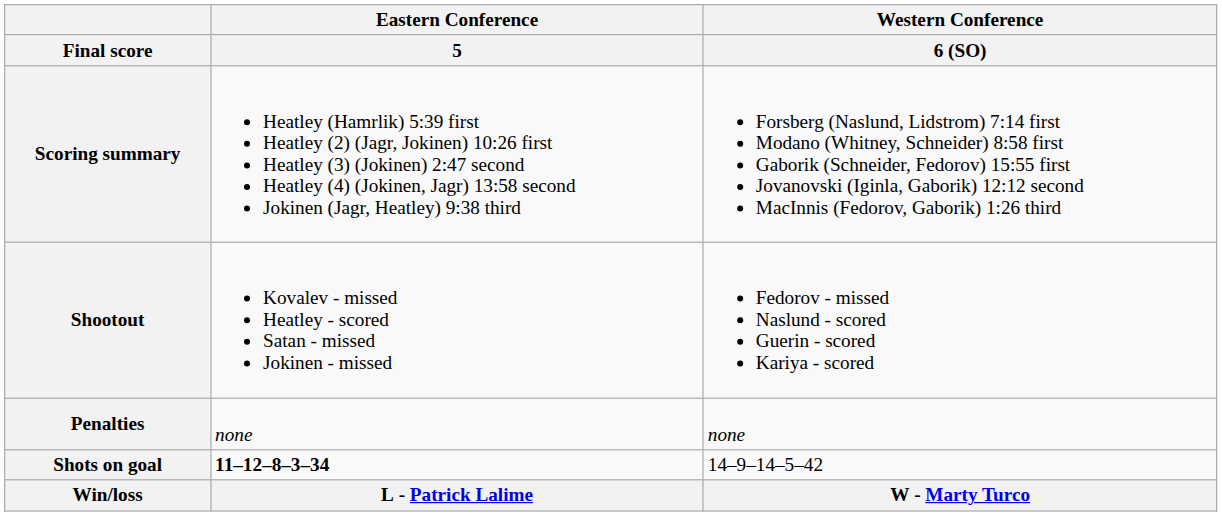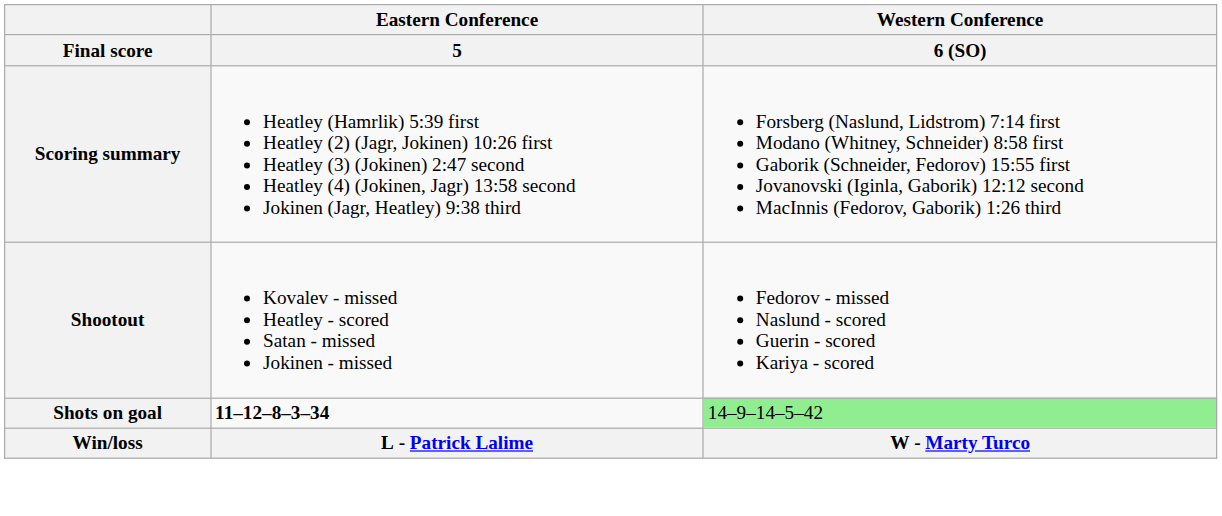 <table class="wikitable" style="width:80%">
 <tr>
 <th></th>
 <th>Eastern Conference</th>
 <th>Western Conference</th>
 </tr>
 <tr>
 <th>Final score</th>
 <th>5</th>
 <th>6 (SO)</th>
 </tr>
 <tr>
 <th>Scoring summary</th>
 <td><br><ul><li>Heatley (Hamrlik) 5:39 first</li><li>Heatley (2) (Jagr, Jokinen) 10:26 first</li><li>Heatley (3) (Jokinen) 2:47 second</li><li>Heatley (4) (Jokinen, Jagr) 13:58 second</li><li>Jokinen (Jagr, Heatley) 9:38 third</li></ul></td>
 <td><br><ul><li>Forsberg (Naslund, Lidstrom) 7:14 first</li><li>Modano (Whitney, Schneider) 8:58 first</li><li>Gaborik (Schneider, Fedorov) 15:55 first</li><li>Jovanovski (Iginla, Gaborik) 12:12 second</li><li>MacInnis (Fedorov, Gaborik) 1:26 third</li></ul></td>
 </tr>
 <tr>
 <th>Shootout</th>
 <td><br><ul><li>Kovalev - missed</li><li>Heatley - scored</li><li>Satan - missed</li><li>Jokinen - missed</li></ul></td>
 <td><br><ul><li>Fedorov - missed</li><li>Naslund - scored</li><li>Guerin - scored</li><li>Kariya - scored</li></ul></td>
 </tr>
 <tr>
-<th>Penalties</th>
-<td><br><em>none</em></td>
-<td><br><em>none</em></td>
-</tr>
-<tr>
 <th>Shots on goal</th>
 <td><strong>11–12–8–3–34</strong></td>
-<td>14–9–14–5–42</td>
+<td style="background: lightgreen;">14–9–14–5–42</td>
 </tr>
 <tr>
 <th>Win/loss</th>
 <th><strong>L</strong> - <a href='#'>Patrick Lalime</a></th>
 <th><strong>W</strong> - <a href='#'>Marty Turco</a></th>
 </tr>
 </table>
